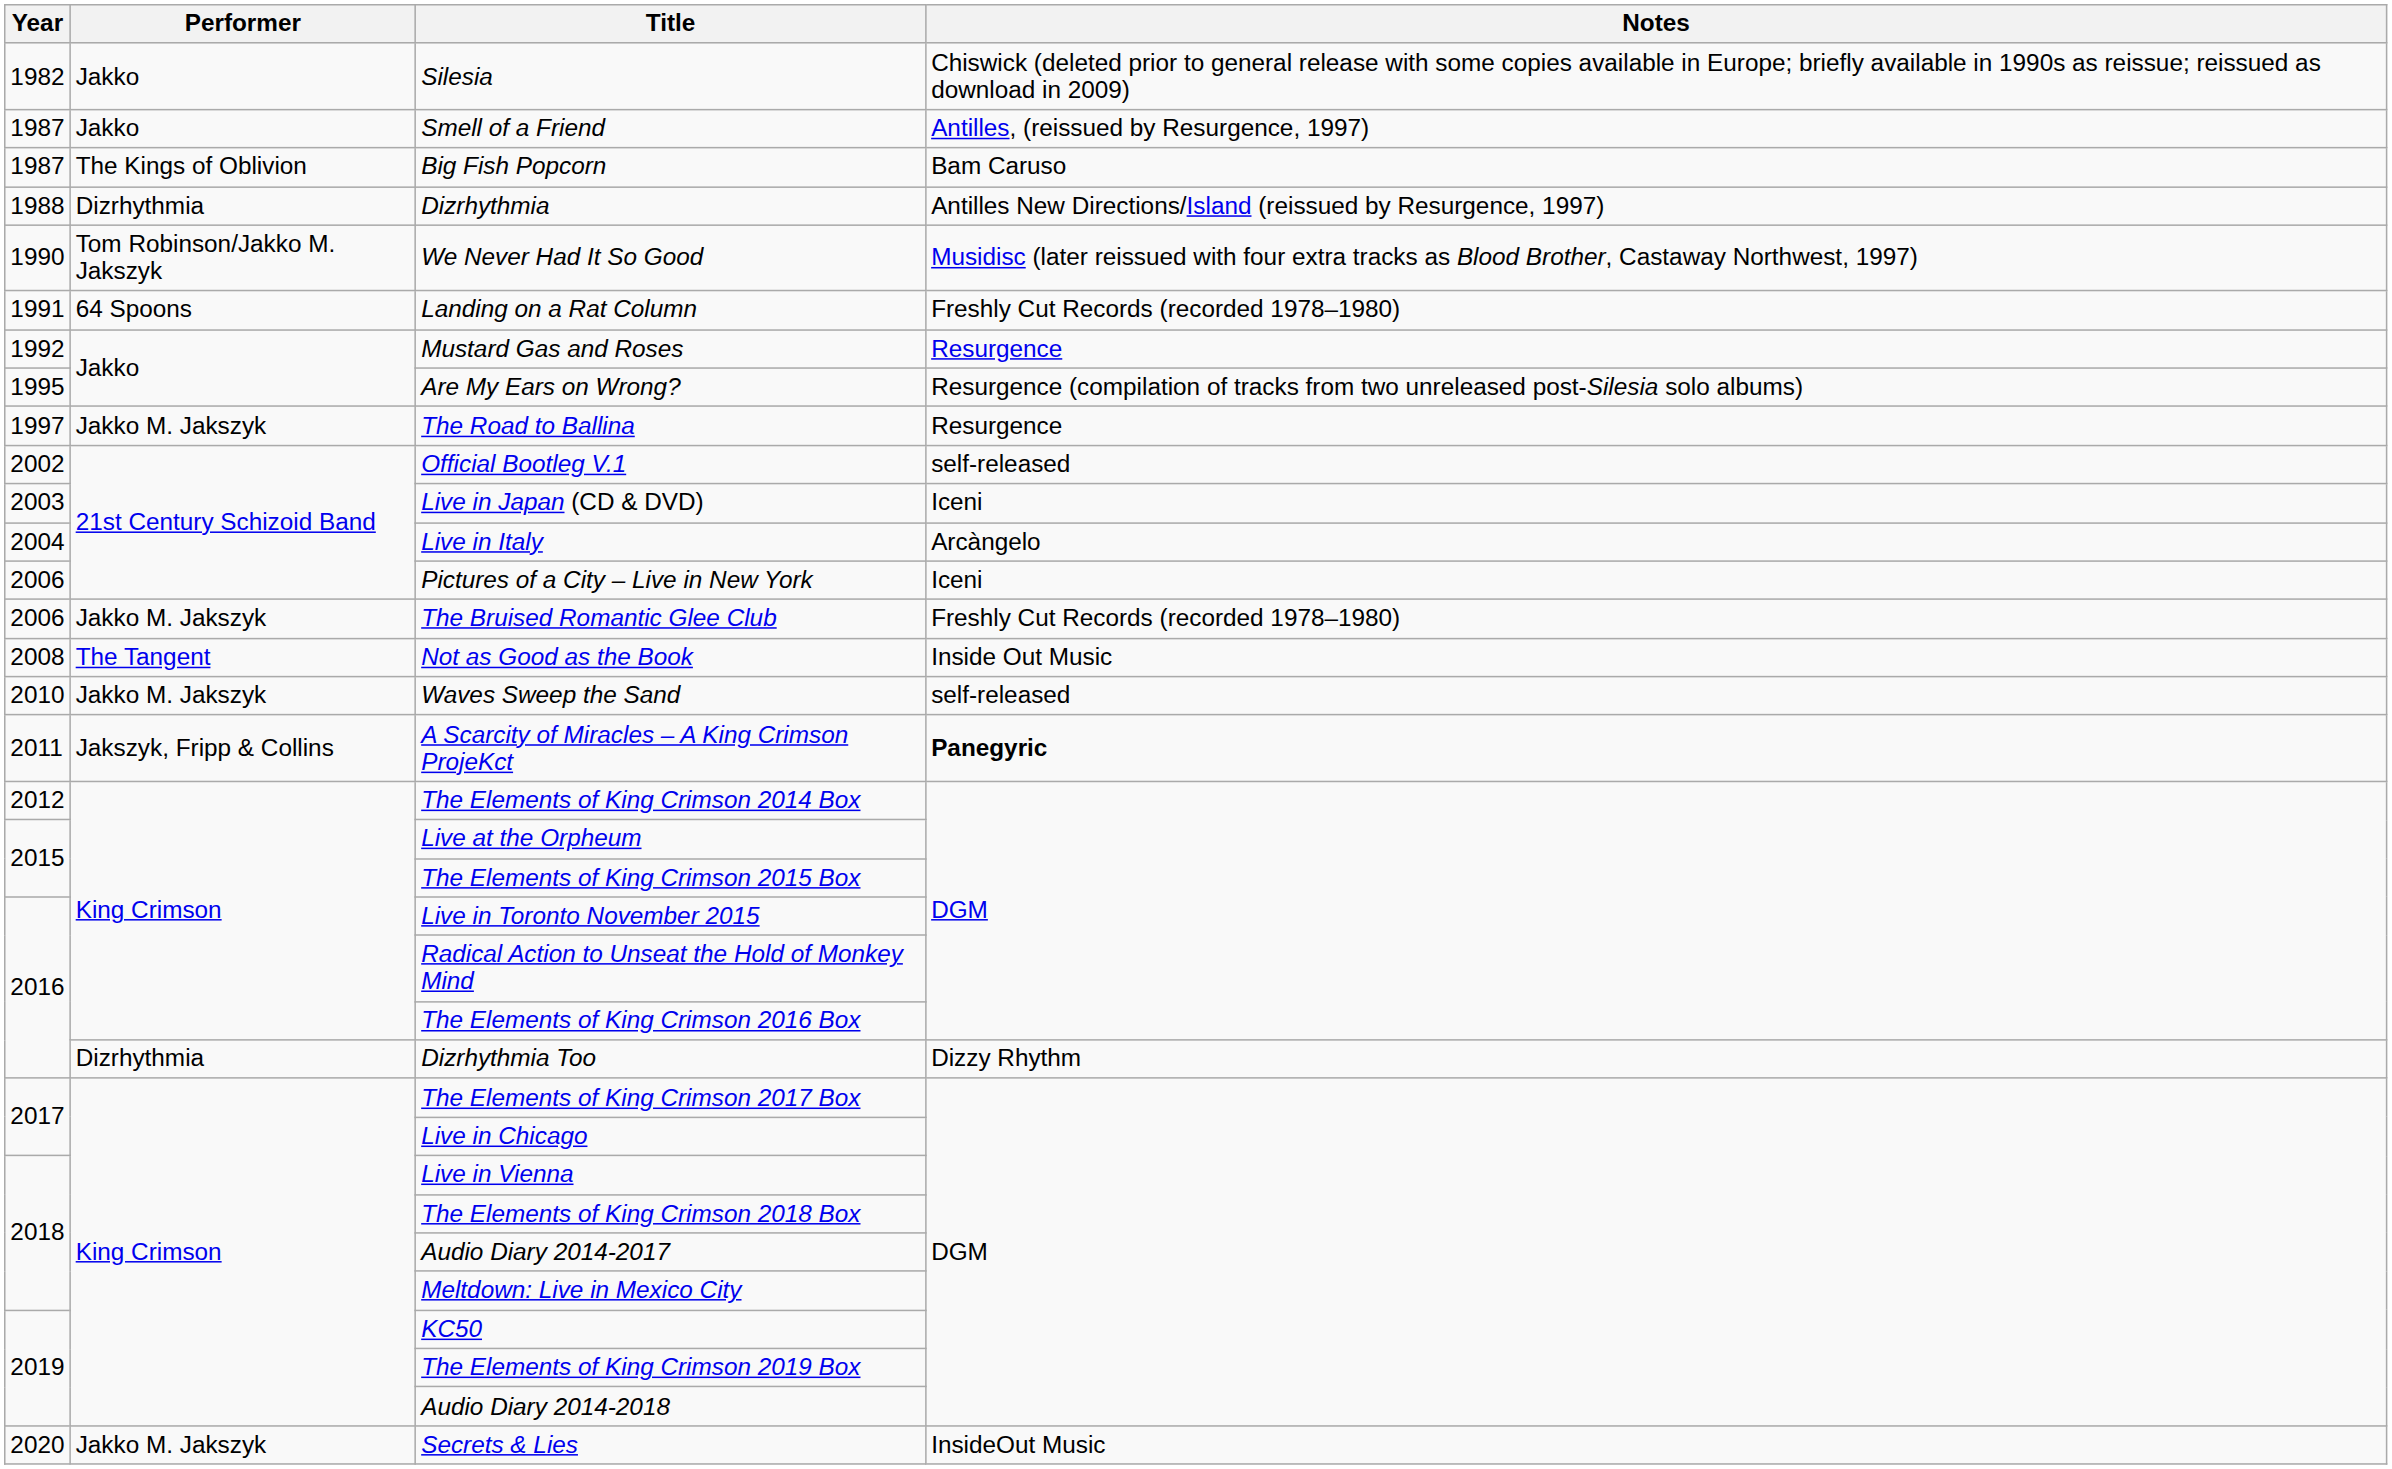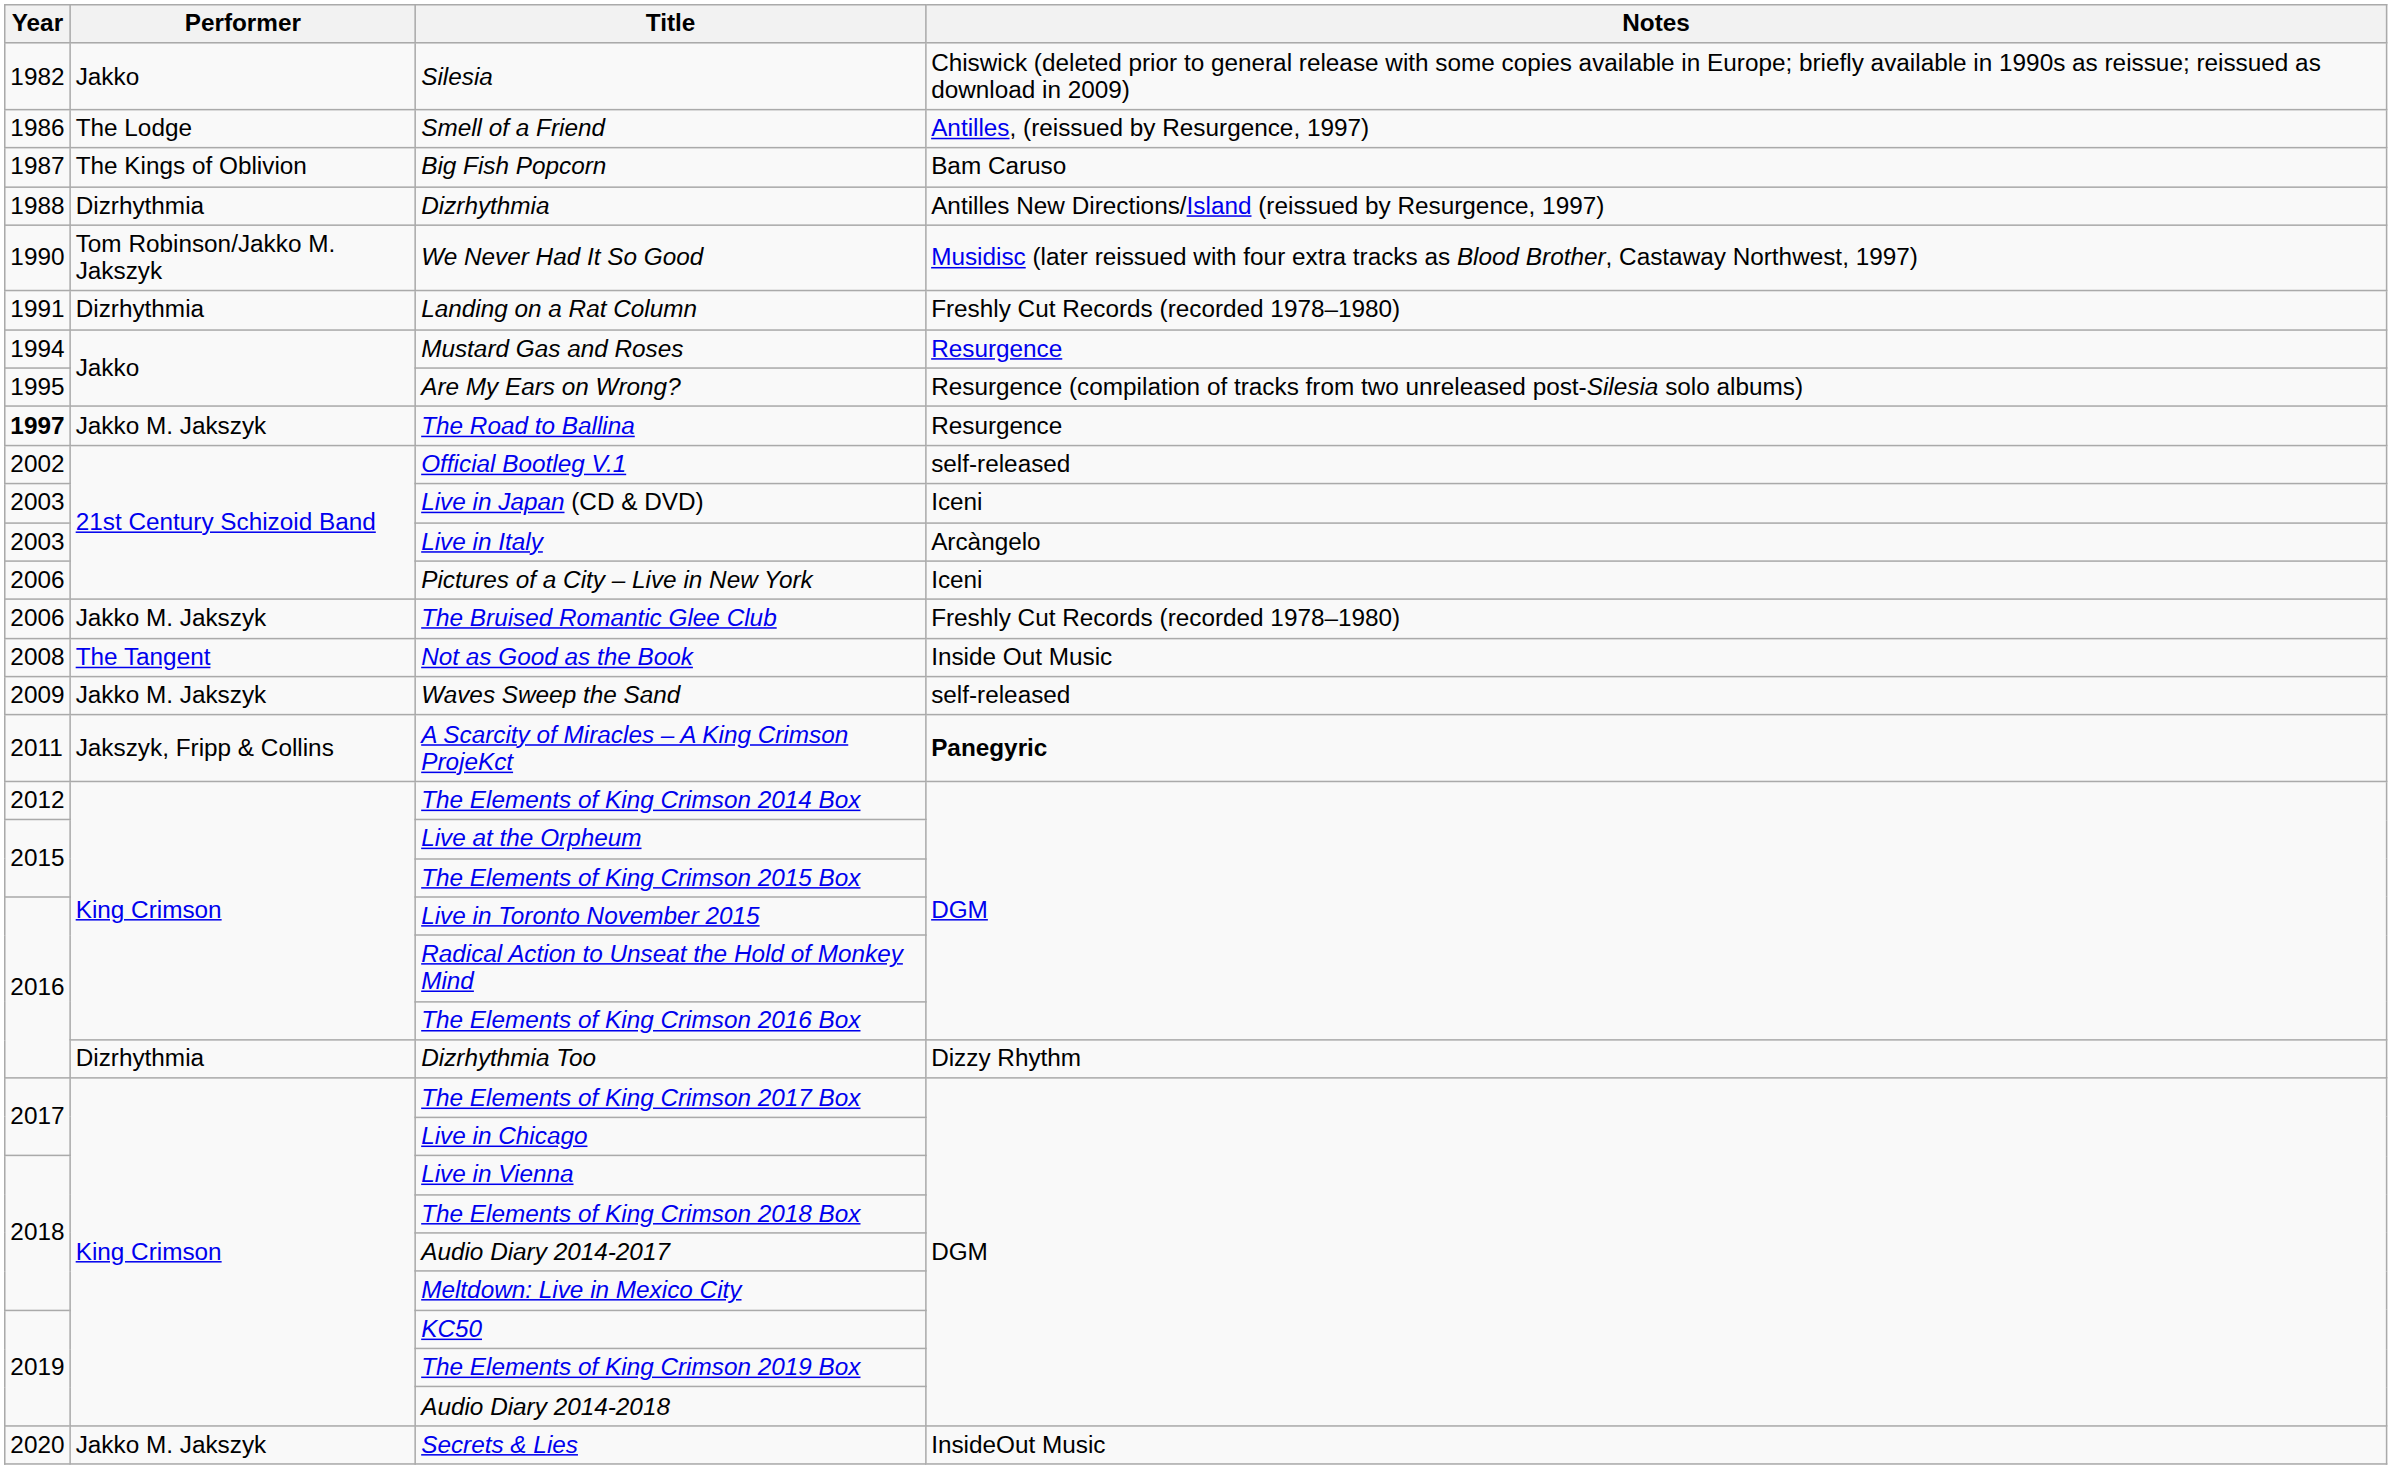 <table class="wikitable sortable">
 <tr>
 <th>Year</th>
 <th>Performer</th>
 <th>Title</th>
 <th>Notes</th>
 </tr>
 <tr>
 <td>1982</td>
 <td>Jakko</td>
 <td><em>Silesia</em></td>
 <td>Chiswick (deleted prior to general release with some copies available in Europe; briefly available in 1990s as reissue; reissued as download in 2009)</td>
 </tr>
 <tr>
-<td>1987</td>
-<td>Jakko</td>
+<td>1986</td>
+<td>The Lodge</td>
 <td><em>Smell of a Friend</em></td>
 <td><a href='#'>Antilles</a>, (reissued by Resurgence, 1997)</td>
 </tr>
 <tr>
 <td>1987</td>
 <td>The Kings of Oblivion</td>
 <td><em>Big Fish Popcorn</em></td>
 <td>Bam Caruso</td>
 </tr>
 <tr>
 <td>1988</td>
 <td>Dizrhythmia</td>
 <td><em>Dizrhythmia</em></td>
 <td>Antilles New Directions/<a href='#'>Island</a> (reissued by Resurgence, 1997)</td>
 </tr>
 <tr>
 <td>1990</td>
 <td>Tom Robinson/Jakko M. Jakszyk</td>
 <td><em>We Never Had It So Good</em></td>
 <td><a href='#'>Musidisc</a> (later reissued with four extra tracks as <em>Blood Brother</em>, Castaway Northwest, 1997)</td>
 </tr>
 <tr>
 <td>1991</td>
-<td>64 Spoons</td>
+<td>Dizrhythmia</td>
 <td><em>Landing on a Rat Column</em></td>
 <td>Freshly Cut Records (recorded 1978–1980)</td>
 </tr>
 <tr>
-<td>1992</td>
+<td>1994</td>
 <td rowspan="2">Jakko</td>
 <td><em>Mustard Gas and Roses</em></td>
 <td><a href='#'>Resurgence</a></td>
 </tr>
 <tr>
 <td>1995</td>
 <td><em>Are My Ears on Wrong?</em></td>
 <td>Resurgence (compilation of tracks from two unreleased post-<em>Silesia</em> solo albums)</td>
 </tr>
 <tr>
-<td>1997</td>
+<td><strong>1997</strong></td>
 <td>Jakko M. Jakszyk</td>
 <td><em><a href='#'>The Road to Ballina</a></em></td>
 <td>Resurgence</td>
 </tr>
 <tr>
 <td>2002</td>
 <td rowspan="4"><a href='#'>21st Century Schizoid Band</a></td>
 <td><em><a href='#'>Official Bootleg V.1</a></em></td>
 <td>self-released</td>
 </tr>
 <tr>
 <td>2003</td>
 <td><em><a href='#'>Live in Japan</a></em> (CD & DVD)</td>
 <td>Iceni</td>
 </tr>
 <tr>
-<td>2004</td>
+<td>2003</td>
 <td><em><a href='#'>Live in Italy</a></em></td>
 <td>Arcàngelo</td>
 </tr>
 <tr>
 <td>2006</td>
 <td><em>Pictures of a City – Live in New York</em></td>
 <td>Iceni</td>
 </tr>
 <tr>
 <td>2006</td>
 <td>Jakko M. Jakszyk</td>
 <td><em><a href='#'>The Bruised Romantic Glee Club</a></em></td>
 <td>Freshly Cut Records (recorded 1978–1980)</td>
 </tr>
 <tr>
 <td>2008</td>
 <td><a href='#'>The Tangent</a></td>
 <td><em><a href='#'>Not as Good as the Book</a></em></td>
 <td>Inside Out Music</td>
 </tr>
 <tr>
-<td>2010</td>
+<td>2009</td>
 <td>Jakko M. Jakszyk</td>
 <td><em>Waves Sweep the Sand</em></td>
 <td>self-released</td>
 </tr>
 <tr>
 <td>2011</td>
 <td>Jakszyk, Fripp & Collins</td>
 <td><em><a href='#'>A Scarcity of Miracles – A King Crimson ProjeKct</a></em></td>
 <td><strong>Panegyric</strong></td>
 </tr>
 <tr>
 <td>2012</td>
 <td rowspan="6"><a href='#'>King Crimson</a></td>
 <td><em><a href='#'>The Elements of King Crimson 2014 Box</a></em></td>
 <td rowspan="6"><a href='#'>DGM</a></td>
 </tr>
 <tr>
 <td rowspan="2">2015</td>
 <td><em><a href='#'>Live at the Orpheum</a></em></td>
 </tr>
 <tr>
 <td><em><a href='#'>The Elements of King Crimson 2015 Box</a></em></td>
 </tr>
 <tr>
 <td rowspan="4">2016</td>
 <td><em><a href='#'>Live in Toronto November 2015</a></em></td>
 </tr>
 <tr>
 <td><em><a href='#'>Radical Action to Unseat the Hold of Monkey Mind</a></em></td>
 </tr>
 <tr>
 <td><em><a href='#'>The Elements of King Crimson 2016 Box</a></em></td>
 </tr>
 <tr>
 <td>Dizrhythmia</td>
 <td><em>Dizrhythmia Too</em></td>
 <td>Dizzy Rhythm</td>
 </tr>
 <tr>
 <td rowspan="2">2017</td>
 <td rowspan="9"><a href='#'>King Crimson</a></td>
 <td><em><a href='#'>The Elements of King Crimson 2017 Box</a></em></td>
 <td rowspan="9">DGM</td>
 </tr>
 <tr>
 <td><em><a href='#'>Live in Chicago</a></em></td>
 </tr>
 <tr>
 <td rowspan="4">2018</td>
 <td><em><a href='#'>Live in Vienna</a></em></td>
 </tr>
 <tr>
 <td><em><a href='#'>The Elements of King Crimson 2018 Box</a></em></td>
 </tr>
 <tr>
 <td><em>Audio Diary 2014-2017</em></td>
 </tr>
 <tr>
 <td><em><a href='#'>Meltdown: Live in Mexico City</a></em></td>
 </tr>
 <tr>
 <td rowspan="3">2019</td>
 <td><em><a href='#'>KC50</a></em></td>
 </tr>
 <tr>
 <td><em><a href='#'>The Elements of King Crimson 2019 Box</a></em></td>
 </tr>
 <tr>
 <td><em>Audio Diary 2014-2018</em></td>
 </tr>
 <tr>
 <td>2020</td>
 <td>Jakko M. Jakszyk</td>
 <td><em><a href='#'>Secrets & Lies</a></em></td>
 <td>InsideOut Music</td>
 </tr>
 </table>
